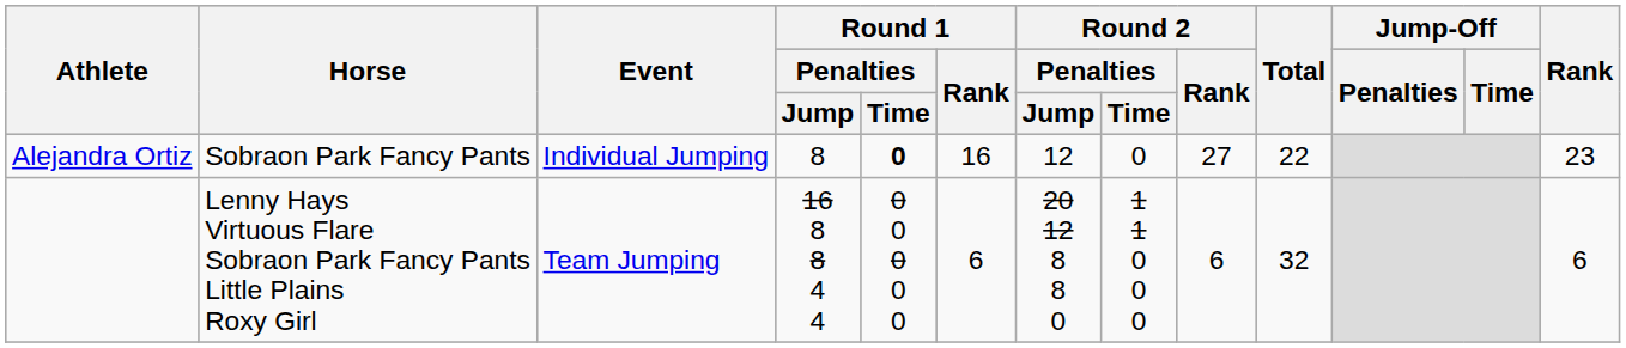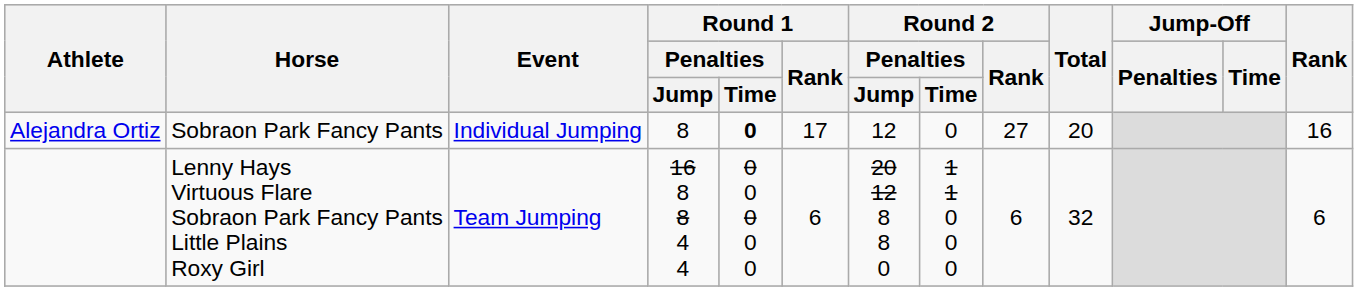 <table class="wikitable" border="1" style="font-size:90%">
 <tr>
 <th rowspan=3>Athlete</th>
 <th rowspan=3>Horse</th>
 <th rowspan=3>Event</th>
 <th colspan=3>Round 1</th>
 <th colspan=3>Round 2</th>
 <th rowspan=3>Total</th>
 <th colspan=2>Jump-Off</th>
 <th rowspan=3>Rank</th>
 </tr>
 <tr>
 <th colspan=2>Penalties</th>
 <th rowspan=2>Rank</th>
 <th colspan=2>Penalties</th>
 <th rowspan=2>Rank</th>
 <th rowspan=2>Penalties</th>
 <th rowspan=2>Time</th>
 </tr>
 <tr>
 <th>Jump</th>
 <th>Time</th>
 <th>Jump</th>
 <th>Time</th>
 </tr>
 <tr>
 <td><a href='#'>Alejandra Ortiz</a></td>
 <td>Sobraon Park Fancy Pants</td>
 <td><a href='#'>Individual Jumping</a></td>
 <td align=center>8</td>
 <td align=center><strong>0</strong></td>
-<td align=center>16</td>
+<td align=center>17</td>
 <td align=center>12</td>
 <td align=center>0</td>
 <td align=center>27</td>
-<td align=center>22</td>
+<td align=center>20</td>
 <td colspan=2 bgcolor=#DCDCDC></td>
-<td align=center>23</td>
+<td align=center>16</td>
 </tr>
 <tr>
 <td><br><br><br><br></td>
 <td>Lenny Hays<br>Virtuous Flare<br>Sobraon Park Fancy Pants<br>Little Plains<br>Roxy Girl</td>
 <td><a href='#'>Team Jumping</a></td>
 <td align=center><s>16</s><br>8<br><s>8</s><br>4<br>4</td>
 <td align=center><s>0</s><br>0<br><s>0</s><br>0<br>0</td>
 <td align=center>6</td>
 <td align=center><s>20</s><br><s>12</s><br>8<br>8<br>0</td>
 <td align=center><s>1</s><br><s>1</s><br>0<br>0<br>0</td>
 <td align=center>6</td>
 <td align=center>32</td>
 <td colspan=2 bgcolor=#DCDCDC></td>
 <td align=center>6</td>
 </tr>
 </table>
